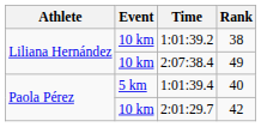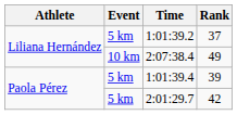 <table class="wikitable" style="font-size:90%;">
 <tr>
 <th>Athlete</th>
 <th>Event</th>
 <th>Time</th>
 <th>Rank</th>
 </tr>
 <tr align=center>
 <td align=left rowspan=2><a href='#'>Liliana Hernández</a></td>
-<td align=left><a href='#'>10 km</a></td>
+<td align=left><a href='#'>5 km</a></td>
 <td>1:01:39.2</td>
-<td>38</td>
+<td>37</td>
 </tr>
 <tr align=center>
 <td align=left><a href='#'>10 km</a></td>
 <td>2:07:38.4</td>
 <td>49</td>
 </tr>
 <tr align=center>
 <td align=left rowspan=2><a href='#'>Paola Pérez</a></td>
 <td align=left><a href='#'>5 km</a></td>
 <td>1:01:39.4</td>
-<td>40</td>
+<td>39</td>
 </tr>
 <tr align=center>
-<td align=left><a href='#'>10 km</a></td>
+<td align=left><a href='#'>5 km</a></td>
 <td>2:01:29.7</td>
 <td>42</td>
 </tr>
 </table>
